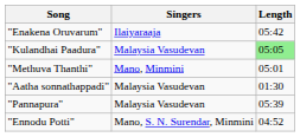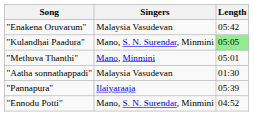 <table class="wikitable" style="font-size:95%;">
 <tr>
 <th>Song</th>
 <th>Singers</th>
 <th>Length</th>
 </tr>
 <tr>
 <td>"Enakena Oruvarum"</td>
-<td><a href='#'>Ilaiyaraaja</a></td>
+<td>Malaysia Vasudevan</td>
 <td>05:42</td>
 </tr>
 <tr>
 <td>"Kulandhai Paadura"</td>
-<td><a href='#'>Malaysia Vasudevan</a></td>
+<td>Mano, <a href='#'>S. N. Surendar</a>, Minmini</td>
 <td style="background: lightgreen;">05:05</td>
 </tr>
 <tr>
 <td>"Methuva Thanthi"</td>
 <td><a href='#'>Mano</a>, <a href='#'>Minmini</a></td>
 <td>05:01</td>
 </tr>
 <tr>
 <td>"Aatha sonnathappadi"</td>
 <td>Malaysia Vasudevan</td>
 <td>01:30</td>
 </tr>
 <tr>
 <td>"Pannapura"</td>
-<td>Malaysia Vasudevan</td>
+<td><a href='#'>Ilaiyaraaja</a></td>
 <td>05:39</td>
 </tr>
 <tr>
 <td>"Ennodu Potti"</td>
 <td>Mano, <a href='#'>S. N. Surendar</a>, Minmini</td>
 <td>04:52</td>
 </tr>
 </table>
